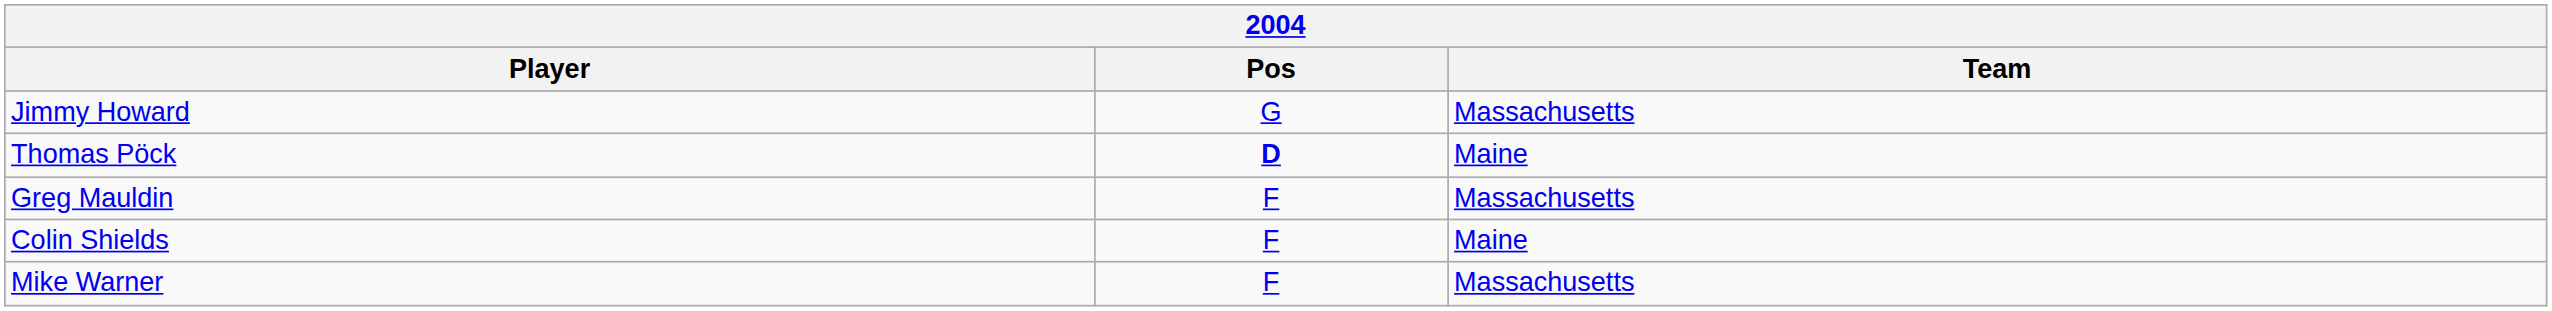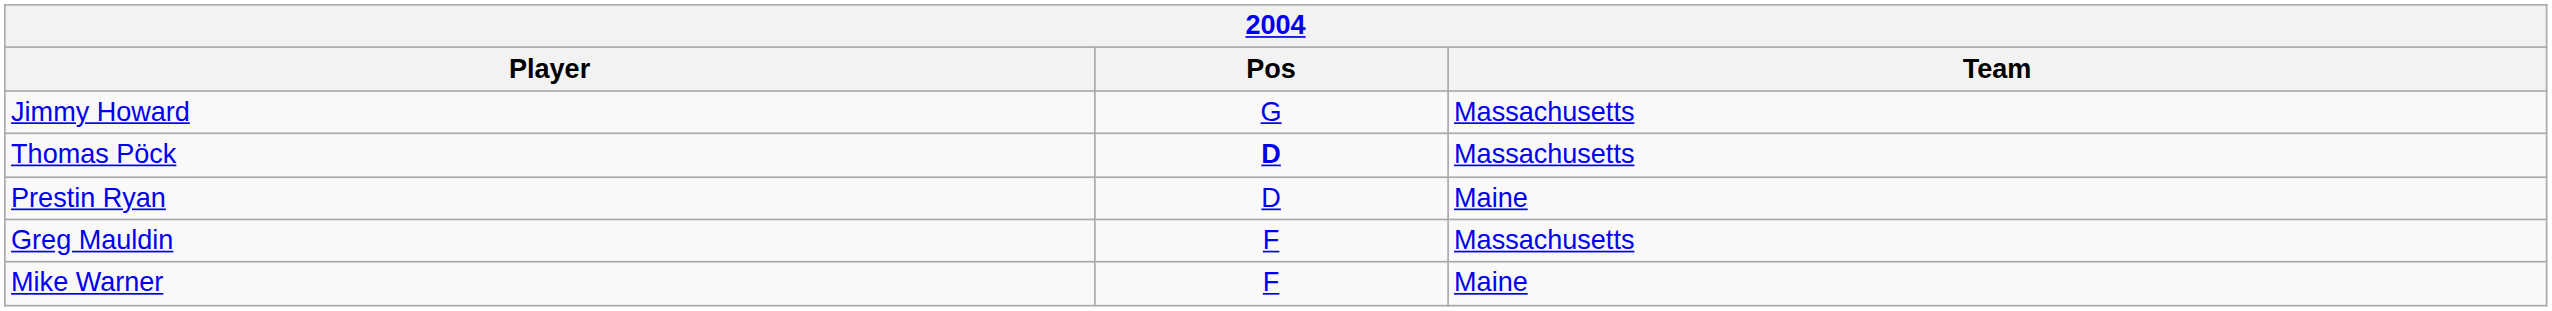 <table class="wikitable" width=95%>
 <tr>
 <th colspan=3><a href='#'>2004</a></th>
 </tr>
 <tr>
 <th>Player</th>
 <th>Pos</th>
 <th>Team</th>
 </tr>
 <tr>
 <td><a href='#'>Jimmy Howard</a></td>
 <td align=center><a href='#'>G</a></td>
 <td><a href='#'>Massachusetts</a></td>
 </tr>
 <tr>
 <td><a href='#'>Thomas Pöck</a></td>
 <td align=center><strong><a href='#'>D</a></strong></td>
+<td><a href='#'>Massachusetts</a></td>
+</tr>
+<tr>
+<td><a href='#'>Prestin Ryan</a></td>
+<td align=center><a href='#'>D</a></td>
 <td><a href='#'>Maine</a></td>
 </tr>
 <tr>
 <td><a href='#'>Greg Mauldin</a></td>
 <td align=center><a href='#'>F</a></td>
 <td><a href='#'>Massachusetts</a></td>
 </tr>
 <tr>
-<td><a href='#'>Colin Shields</a></td>
+<td><a href='#'>Mike Warner</a></td>
 <td align=center><a href='#'>F</a></td>
 <td><a href='#'>Maine</a></td>
 </tr>
-<tr>
-<td><a href='#'>Mike Warner</a></td>
-<td align=center><a href='#'>F</a></td>
-<td><a href='#'>Massachusetts</a></td>
-</tr>
 </table>
